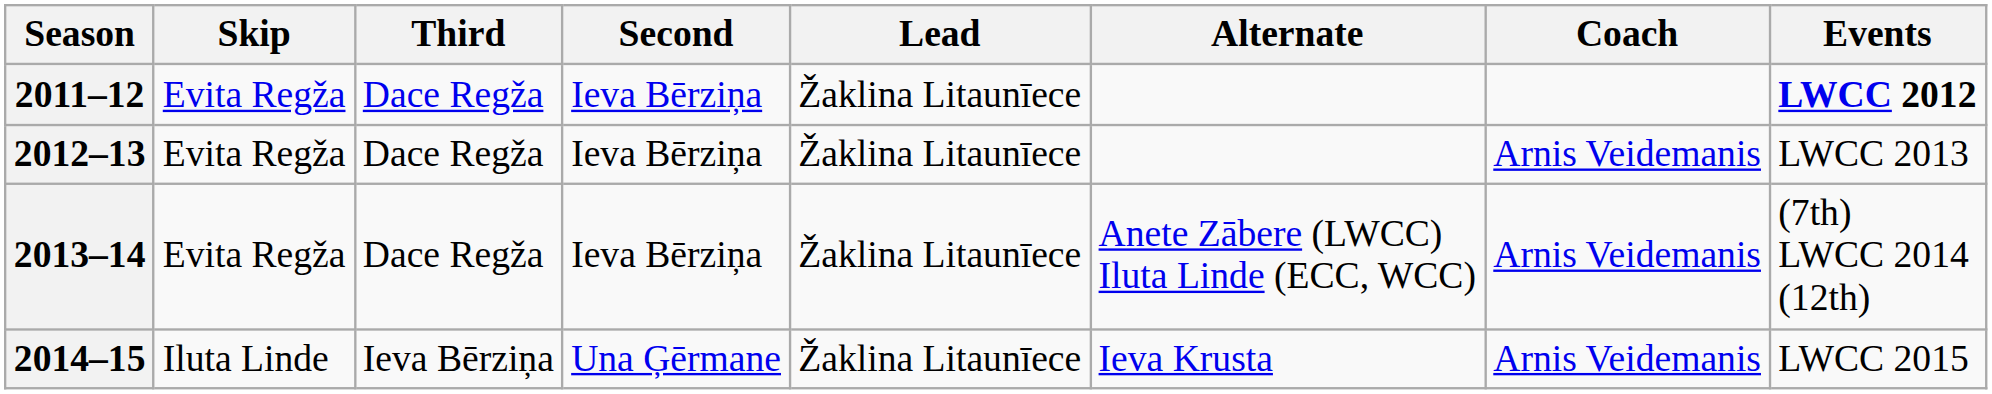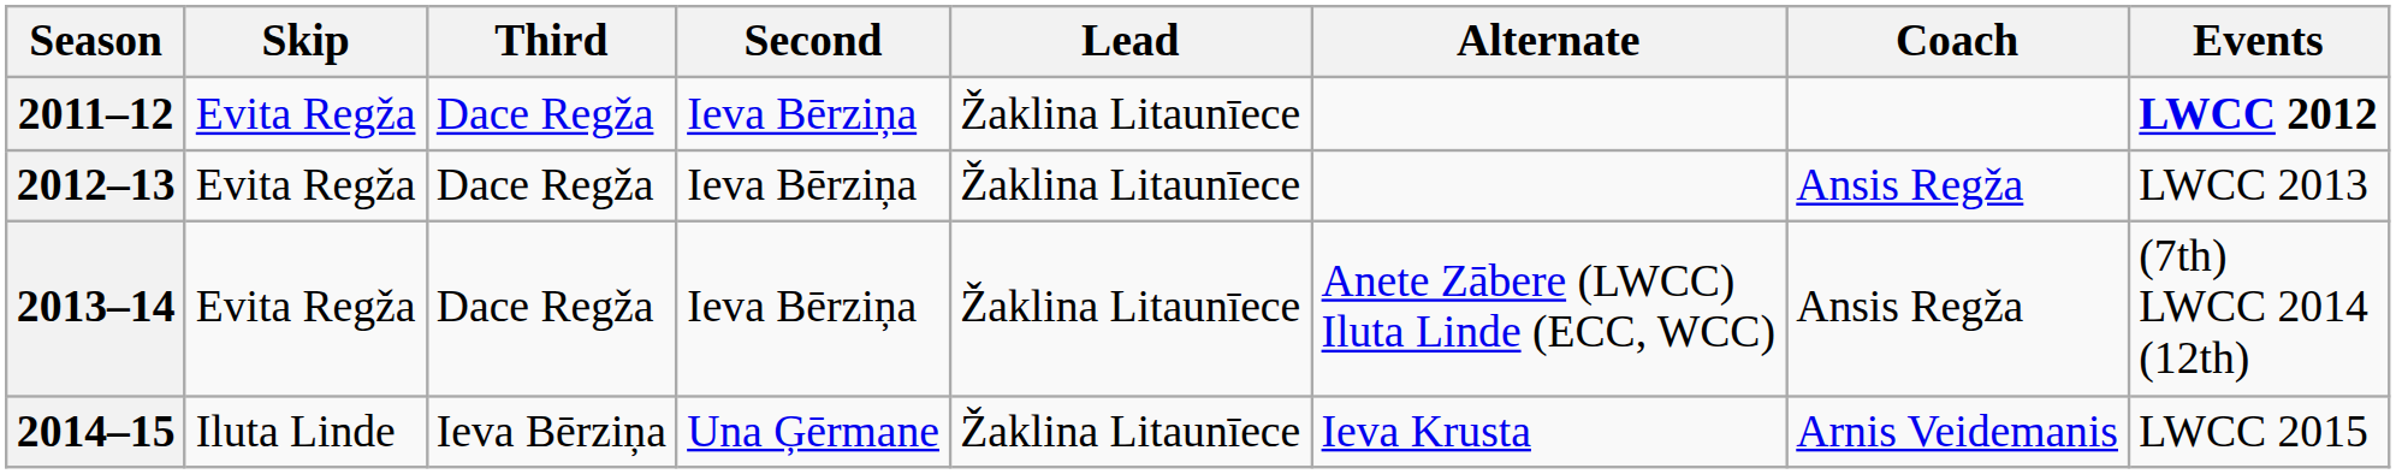 <table class="wikitable">
 <tr>
 <th scope="col">Season</th>
 <th scope="col">Skip</th>
 <th scope="col">Third</th>
 <th scope="col">Second</th>
 <th scope="col">Lead</th>
 <th scope="col">Alternate</th>
 <th scope="col">Coach</th>
 <th scope="col">Events</th>
 </tr>
 <tr>
 <th scope="row">2011–12</th>
 <td><a href='#'>Evita Regža</a></td>
 <td><a href='#'>Dace Regža</a></td>
 <td><a href='#'>Ieva Bērziņa</a></td>
 <td>Žaklina Litaunīece</td>
 <td></td>
 <td></td>
 <td><strong><a href='#'>LWCC</a> 2012 </strong></td>
 </tr>
 <tr>
 <th scope="row">2012–13</th>
 <td>Evita Regža</td>
 <td>Dace Regža</td>
 <td>Ieva Bērziņa</td>
 <td>Žaklina Litaunīece</td>
 <td></td>
-<td><a href='#'>Arnis Veidemanis</a></td>
+<td><a href='#'>Ansis Regža</a></td>
 <td>LWCC 2013 </td>
 </tr>
 <tr>
 <th scope="row">2013–14</th>
 <td>Evita Regža</td>
 <td>Dace Regža</td>
 <td>Ieva Bērziņa</td>
 <td>Žaklina Litaunīece</td>
 <td><a href='#'>Anete Zābere</a> (LWCC)<br><a href='#'>Iluta Linde</a> (ECC, WCC)</td>
-<td><a href='#'>Arnis Veidemanis</a></td>
+<td>Ansis Regža</td>
 <td> (7th)<br>LWCC 2014 <br> (12th)</td>
 </tr>
 <tr>
 <th scope="row">2014–15</th>
 <td>Iluta Linde</td>
 <td>Ieva Bērziņa</td>
 <td><a href='#'>Una Ģērmane</a></td>
 <td>Žaklina Litaunīece</td>
 <td><a href='#'>Ieva Krusta</a></td>
 <td><a href='#'>Arnis Veidemanis</a></td>
 <td>LWCC 2015 </td>
 </tr>
 </table>
